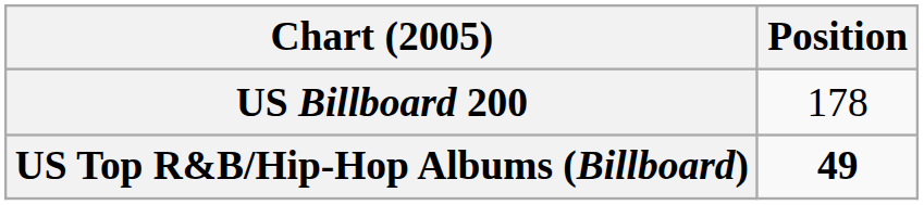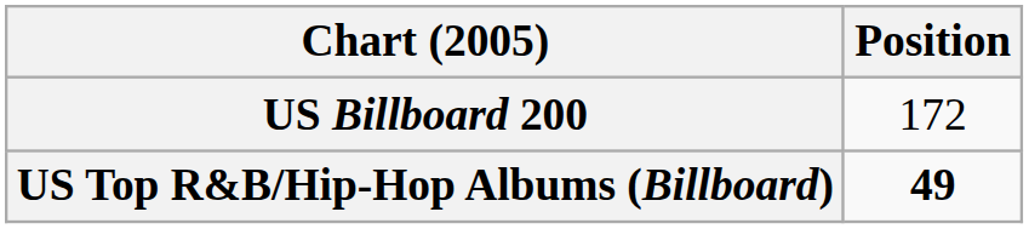 <table class="wikitable sortable plainrowheaders">
 <tr>
 <th scope="col">Chart (2005)</th>
 <th scope="col">Position</th>
 </tr>
 <tr>
 <th scope="row">US <em>Billboard</em> 200</th>
-<td style="text-align:center;">178</td>
+<td style="text-align:center;">172</td>
 </tr>
 <tr>
 <th scope="row">US Top R&B/Hip-Hop Albums (<em>Billboard</em>)</th>
 <td style="text-align:center;"><strong>49</strong></td>
 </tr>
 </table>
